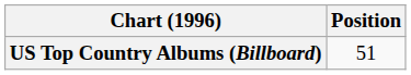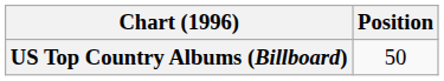 <table class="wikitable plainrowheaders" style="text-align:center">
 <tr>
 <th scope="col">Chart (1996)</th>
 <th scope="col">Position</th>
 </tr>
 <tr>
 <th scope="row">US Top Country Albums (<em>Billboard</em>)</th>
-<td>51</td>
+<td>50</td>
 </tr>
 </table>
